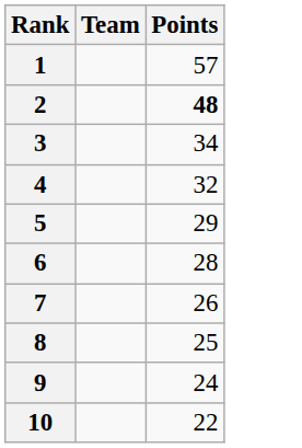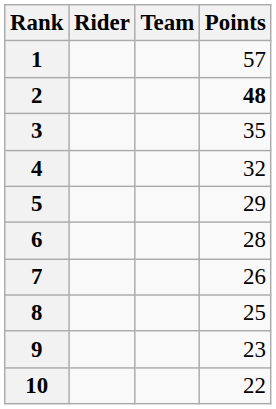 <table class="wikitable" margin-bottom:0;">
 <tr>
 <th scope="col">Rank</th>
+<th scope="col">Rider</th>
 <th scope="col">Team</th>
 <th scope="col">Points</th>
 </tr>
 <tr>
 <th scope="row">1</th>
+<td> </td>
 <td></td>
 <td align="right">57</td>
 </tr>
 <tr>
 <th scope="row">2</th>
 <td></td>
+<td></td>
 <td align="right"><strong>48</strong></td>
 </tr>
 <tr>
 <th scope="row">3</th>
 <td></td>
-<td align="right">34</td>
+<td></td>
+<td align="right">35</td>
 </tr>
 <tr>
 <th scope="row">4</th>
+<td></td>
 <td></td>
 <td align="right">32</td>
 </tr>
 <tr>
 <th scope="row">5</th>
 <td></td>
+<td></td>
 <td align="right">29</td>
 </tr>
 <tr>
 <th scope="row">6</th>
+<td> </td>
 <td></td>
 <td align="right">28</td>
 </tr>
 <tr>
 <th scope="row">7</th>
 <td></td>
+<td></td>
 <td align="right">26</td>
 </tr>
 <tr>
 <th scope="row">8</th>
+<td></td>
 <td></td>
 <td align="right">25</td>
 </tr>
 <tr>
 <th scope="row">9</th>
 <td></td>
-<td align="right">24</td>
+<td></td>
+<td align="right">23</td>
 </tr>
 <tr>
 <th scope="row">10</th>
+<td> </td>
 <td></td>
 <td align="right">22</td>
 </tr>
 </table>
